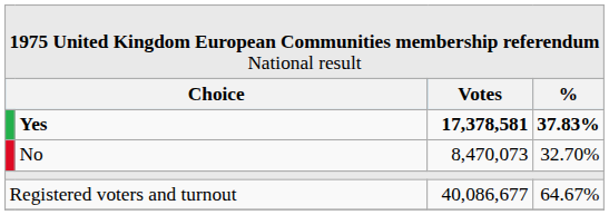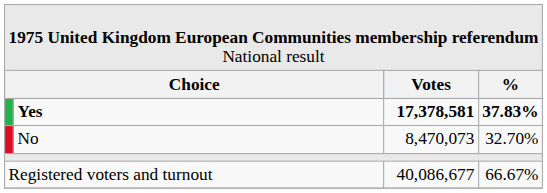 <table class="wikitable" style="text-align:right; font-size:100%;">
 <tr>
 <td colspan="4" bgcolor="#E9E9E9" align="center"><br><strong>1975 United Kingdom European Communities membership referendum</strong> <br>National result</td>
 </tr>
 <tr bgcolor="#09a8ff" align="center">
 <th align="left" colspan="2" width="250">Choice</th>
 <th width="80">Votes</th>
 <th width="50">%</th>
 </tr>
 <tr>
 <td bgcolor="#24B14C"></td>
 <td align="left"><strong>Yes</strong></td>
 <td><strong>17,378,581</strong></td>
 <td><strong>37.83%</strong></td>
 </tr>
 <tr>
 <td width="1" bgcolor="#DF0A24"></td>
 <td align="left">No</td>
 <td>8,470,073</td>
 <td>32.70%</td>
 </tr>
 <tr>
 <td colspan="4" bgcolor="#E9E9E9"></td>
 </tr>
 <tr>
 <td align="left" colspan="2">Registered voters and turnout</td>
 <td>40,086,677</td>
-<td>64.67%</td>
+<td>66.67%</td>
 </tr>
 <tr>
 </tr>
 </table>
